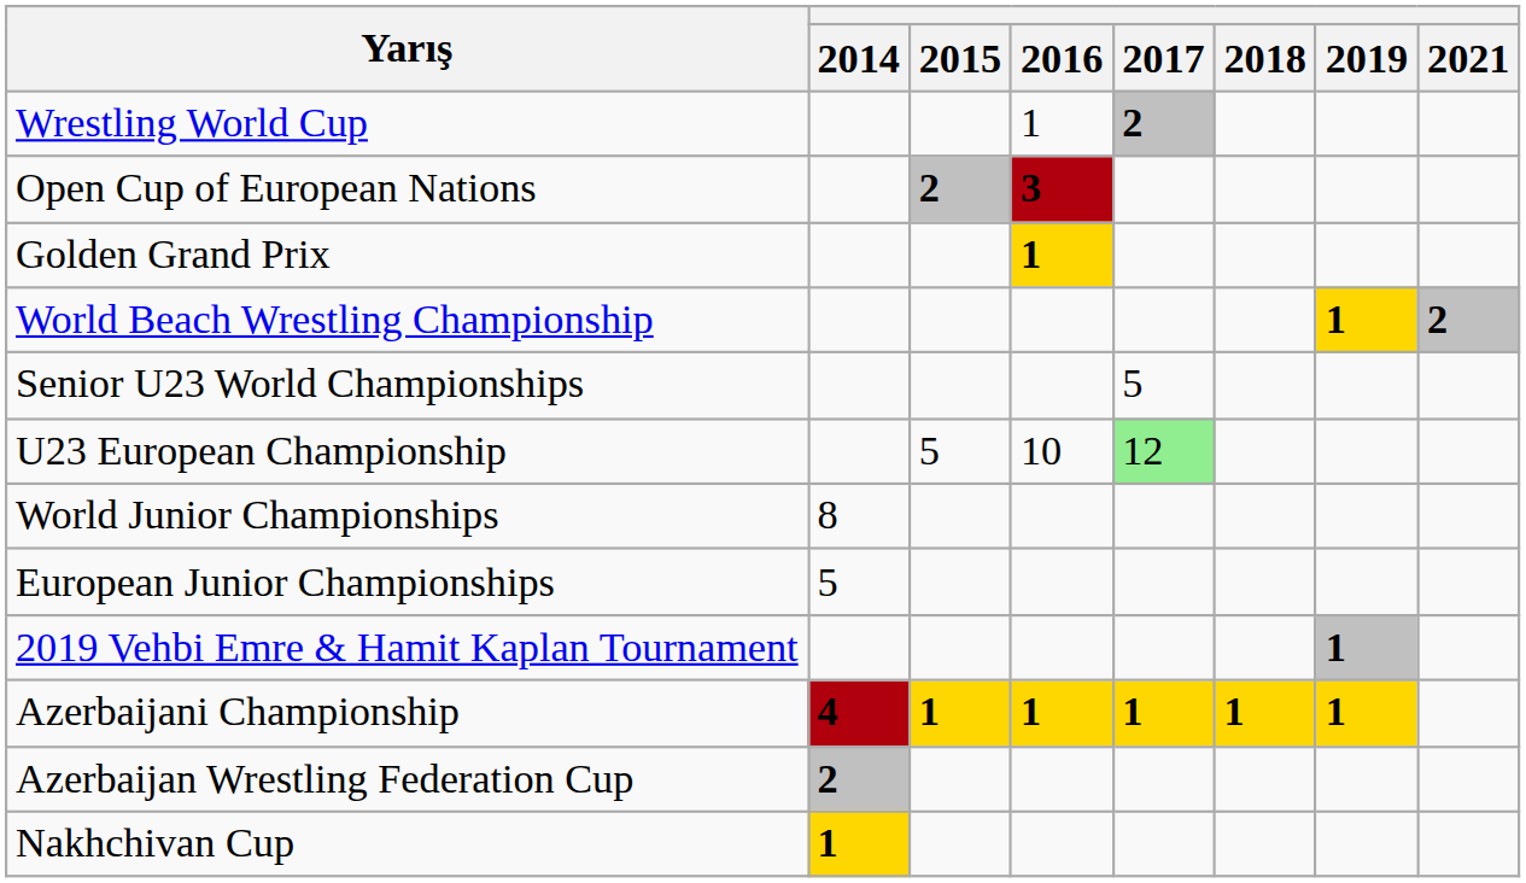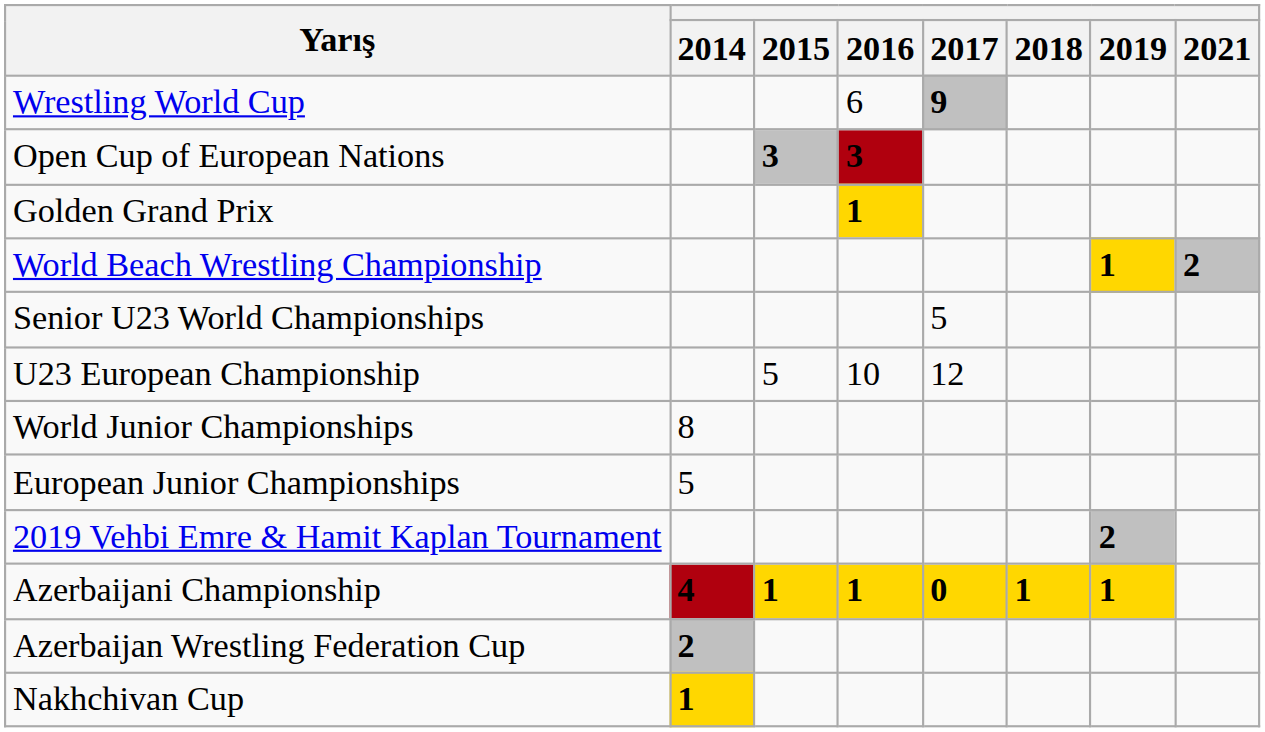 <table class="wikitable">
 <tr>
 <th rowspan="2">Yarış</th>
 <th colspan="12"></th>
 </tr>
 <tr>
 <th>2014</th>
 <th>2015</th>
 <th>2016</th>
 <th>2017</th>
 <th>2018</th>
 <th>2019</th>
 <th>2021</th>
 </tr>
 <tr>
 <td><a href='#'>Wrestling World Cup</a></td>
 <td></td>
 <td></td>
-<td>1</td>
-<td bgcolor="silver"><strong>2</strong></td>
+<td>6</td>
+<td bgcolor="silver"><strong>9</strong></td>
 <td></td>
 <td></td>
 <td></td>
 </tr>
 <tr>
 <td>Open Cup of European Nations</td>
 <td></td>
-<td bgcolor="silver"><strong>2</strong></td>
+<td bgcolor="silver"><strong>3</strong></td>
 <td bgcolor="bronze"><strong>3</strong></td>
 <td></td>
 <td></td>
 <td></td>
 </tr>
 <tr>
 <td>Golden Grand Prix</td>
 <td></td>
 <td></td>
 <td bgcolor="gold"><strong>1</strong></td>
 <td></td>
 <td></td>
 <td></td>
 <td></td>
 </tr>
 <tr>
 <td><a href='#'>World Beach Wrestling Championship</a></td>
 <td></td>
 <td></td>
 <td></td>
 <td></td>
 <td></td>
 <td bgcolor="gold"><strong>1</strong></td>
 <td bgcolor="silver"><strong>2</strong></td>
 </tr>
 <tr>
 <td>Senior U23 World Championships</td>
 <td></td>
 <td></td>
 <td></td>
 <td>5</td>
 <td></td>
 <td></td>
 <td></td>
 </tr>
 <tr>
 <td>U23 European Championship</td>
 <td></td>
 <td>5</td>
 <td>10</td>
-<td style="background: lightgreen;">12</td>
+<td>12</td>
 <td></td>
 <td></td>
 <td></td>
 </tr>
 <tr>
 <td>World Junior Championships</td>
 <td>8</td>
 <td></td>
 <td></td>
 <td></td>
 <td></td>
 <td></td>
 <td></td>
 </tr>
 <tr>
 <td>European Junior Championships</td>
 <td>5</td>
 <td></td>
 <td></td>
 <td></td>
 <td></td>
 <td></td>
 <td></td>
 </tr>
 <tr>
 <td><a href='#'>2019 Vehbi Emre & Hamit Kaplan Tournament</a></td>
 <td></td>
 <td></td>
 <td></td>
 <td></td>
 <td></td>
-<td bgcolor="silver"><strong>1</strong></td>
+<td bgcolor="silver"><strong>2</strong></td>
 <td></td>
 </tr>
 <tr>
 <td>Azerbaijani Championship</td>
 <td bgcolor="bronze"><strong>4</strong></td>
 <td bgcolor="gold"><strong>1</strong></td>
 <td bgcolor="gold"><strong>1</strong></td>
-<td bgcolor="gold"><strong>1</strong></td>
+<td bgcolor="gold"><strong>0</strong></td>
 <td bgcolor="gold"><strong>1</strong></td>
 <td bgcolor="gold"><strong>1</strong></td>
 <td></td>
 </tr>
 <tr>
 <td>Azerbaijan Wrestling Federation Cup</td>
 <td bgcolor="silver"><strong>2</strong></td>
 <td></td>
 <td></td>
 <td></td>
 <td></td>
 <td></td>
 <td></td>
 </tr>
 <tr>
 <td>Nakhchivan Cup</td>
 <td bgcolor="gold"><strong>1</strong></td>
 <td></td>
 <td></td>
 <td></td>
 <td></td>
 <td></td>
 <td></td>
 </tr>
 </table>
